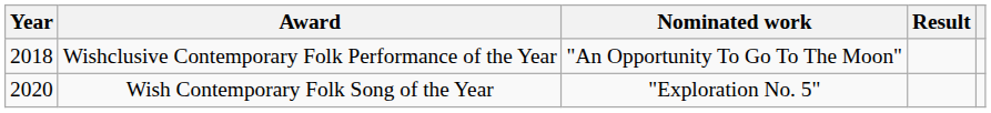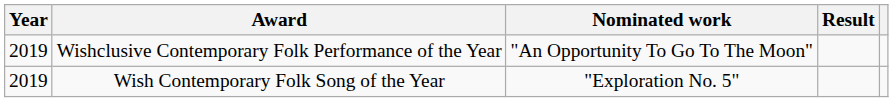 <table class="wikitable sortable" style=text-align:center>
 <tr>
 <th>Year</th>
 <th>Award</th>
 <th>Nominated work</th>
 <th>Result</th>
 <th></th>
 </tr>
 <tr>
-<td>2018</td>
+<td>2019</td>
 <td>Wishclusive Contemporary Folk Performance of the Year</td>
 <td align=center>"An Opportunity To Go To The Moon"</td>
 <td></td>
 <td></td>
 </tr>
 <tr>
-<td>2020</td>
+<td>2019</td>
 <td>Wish Contemporary Folk Song of the Year</td>
 <td align=center>"Exploration No. 5"</td>
 <td></td>
 <td></td>
 </tr>
 </table>
